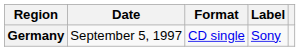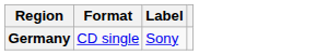 <table class="wikitable plainrowheaders">
 <tr>
 <th scope="col">Region</th>
-<th scope="col">Date</th>
 <th scope="col">Format</th>
 <th scope="col">Label</th>
 <th scope="col"></th>
 </tr>
 <tr>
 <th scope="row">Germany</th>
-<td>September 5, 1997</td>
 <td><a href='#'>CD single</a></td>
 <td><a href='#'>Sony</a></td>
 <td></td>
 </tr>
 </table>
